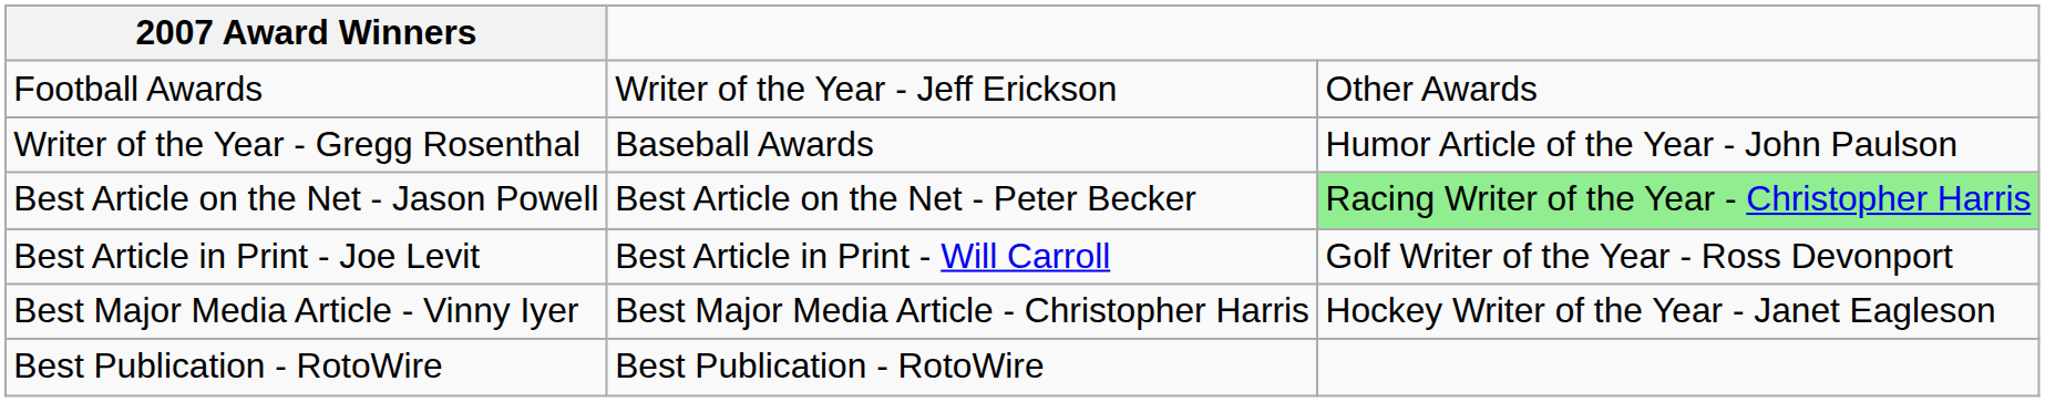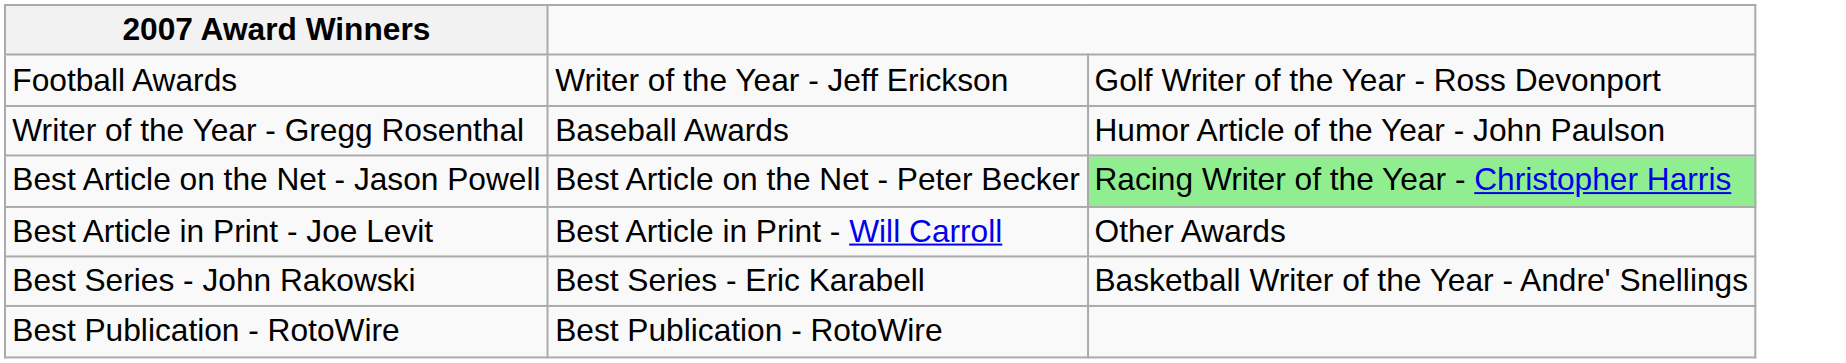 <table class="wikitable collapsible collapsed" border="1">
 <tr>
 <th>2007 Award Winners</th>
 </tr>
 <tr>
 <td>Football Awards</td>
 <td>Writer of the Year - Jeff Erickson</td>
-<td>Other Awards</td>
+<td>Golf Writer of the Year - Ross Devonport</td>
 </tr>
 <tr>
 <td>Writer of the Year - Gregg Rosenthal</td>
 <td>Baseball Awards</td>
 <td>Humor Article of the Year - John Paulson</td>
 </tr>
 <tr>
 <td>Best Article on the Net - Jason Powell</td>
 <td>Best Article on the Net - Peter Becker</td>
 <td style="background: lightgreen;">Racing Writer of the Year - <a href='#'>Christopher Harris</a></td>
 </tr>
 <tr>
 <td>Best Article in Print - Joe Levit</td>
 <td>Best Article in Print - <a href='#'>Will Carroll</a></td>
-<td>Golf Writer of the Year - Ross Devonport</td>
+<td>Other Awards</td>
 </tr>
 <tr>
-<td>Best Major Media Article - Vinny Iyer</td>
-<td>Best Major Media Article - Christopher Harris</td>
-<td>Hockey Writer of the Year - Janet Eagleson</td>
+<td>Best Series - John Rakowski</td>
+<td>Best Series - Eric Karabell</td>
+<td>Basketball Writer of the Year - Andre' Snellings</td>
 </tr>
 <tr>
 <td>Best Publication - RotoWire</td>
 <td>Best Publication - RotoWire</td>
 </tr>
 </table>
